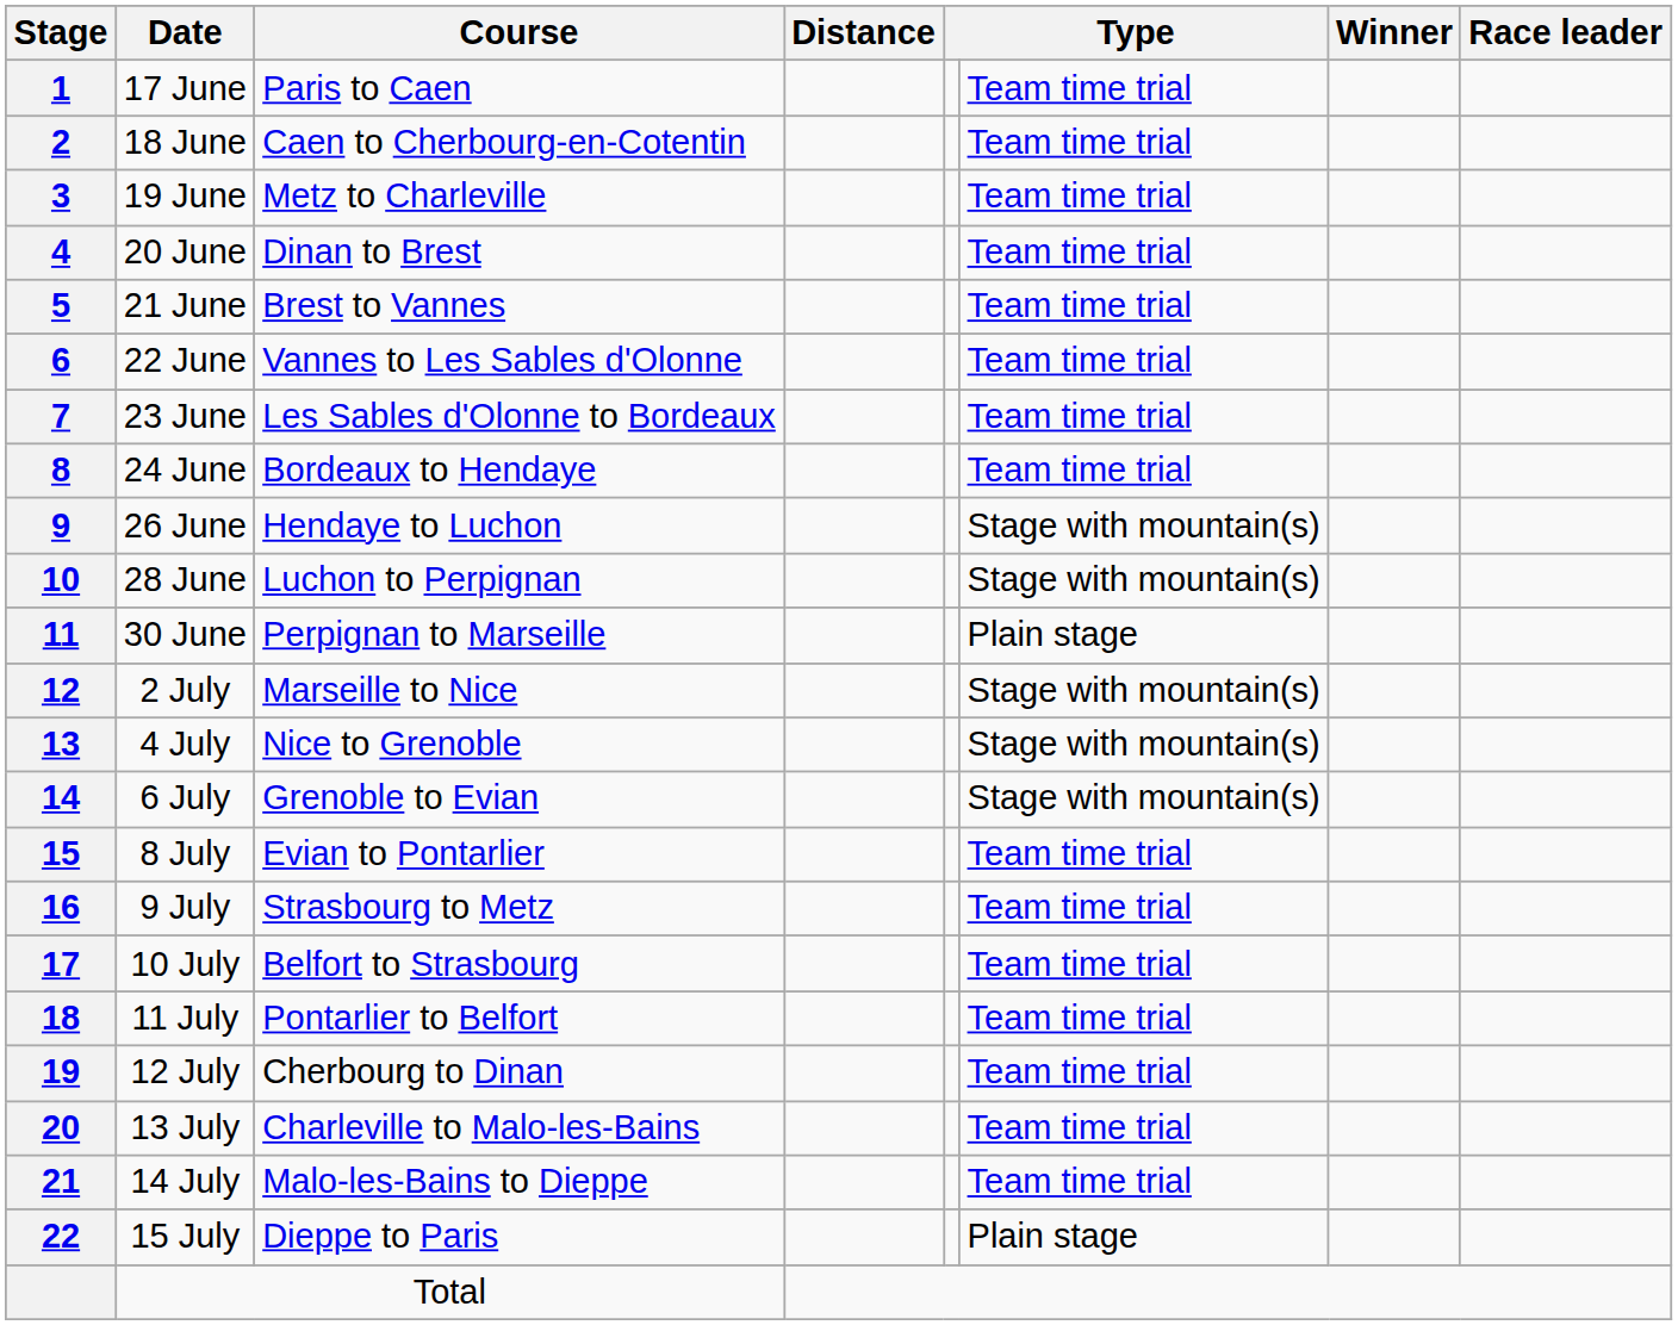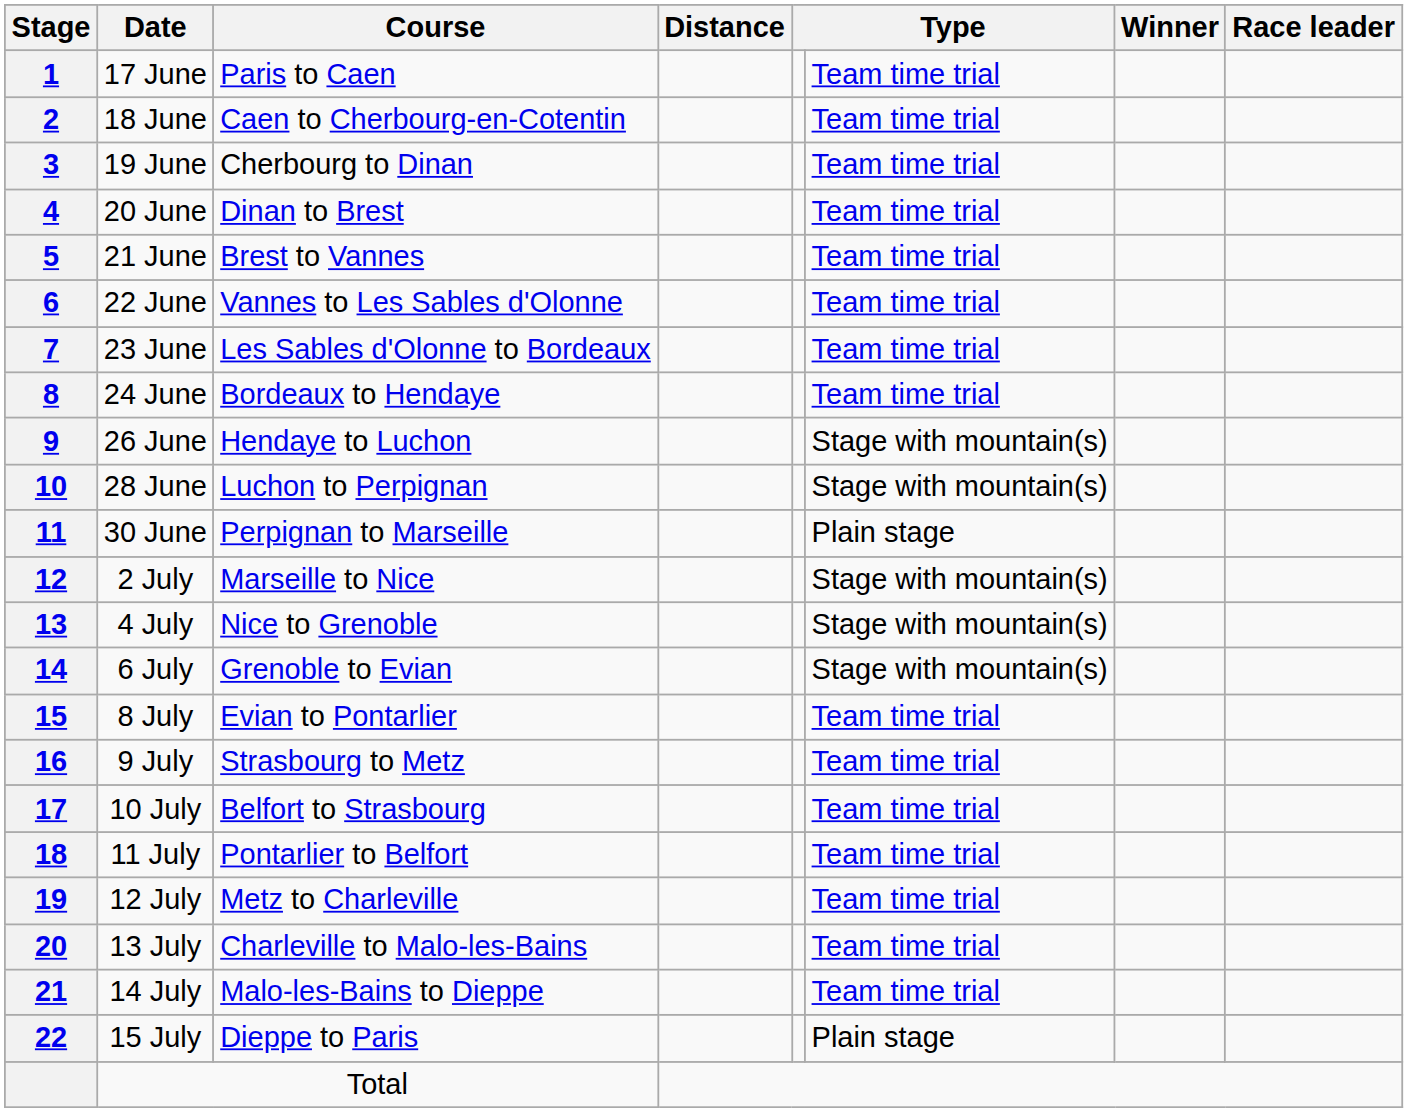 <table class="wikitable">
 <tr>
 <th scope="col">Stage</th>
 <th scope="col">Date</th>
 <th scope="col">Course</th>
 <th scope="col">Distance</th>
 <th scope="col" colspan="2">Type</th>
 <th scope="col">Winner</th>
 <th scope="col">Race leader</th>
 </tr>
 <tr>
 <th scope="row"><a href='#'>1</a></th>
 <td style="text-align:center;">17 June</td>
 <td><a href='#'>Paris</a> to <a href='#'>Caen</a></td>
 <td style="text-align:center;"></td>
 <td></td>
 <td><a href='#'>Team time trial</a></td>
 <td></td>
 <td></td>
 </tr>
 <tr>
 <th scope="row"><a href='#'>2</a></th>
 <td style="text-align:center;">18 June</td>
 <td><a href='#'>Caen</a> to <a href='#'>Cherbourg-en-Cotentin</a></td>
 <td style="text-align:center;"></td>
 <td></td>
 <td><a href='#'>Team time trial</a></td>
 <td></td>
 <td></td>
 </tr>
 <tr>
 <th scope="row"><a href='#'>3</a></th>
 <td style="text-align:center;">19 June</td>
-<td><a href='#'>Metz</a> to <a href='#'>Charleville</a></td>
+<td>Cherbourg to <a href='#'>Dinan</a></td>
 <td style="text-align:center;"></td>
 <td></td>
 <td><a href='#'>Team time trial</a></td>
 <td></td>
 <td></td>
 </tr>
 <tr>
 <th scope="row"><a href='#'>4</a></th>
 <td style="text-align:center;">20 June</td>
 <td><a href='#'>Dinan</a> to <a href='#'>Brest</a></td>
 <td style="text-align:center;"></td>
 <td></td>
 <td><a href='#'>Team time trial</a></td>
 <td></td>
 <td></td>
 </tr>
 <tr>
 <th scope="row"><a href='#'>5</a></th>
 <td style="text-align:center;">21 June</td>
 <td><a href='#'>Brest</a> to <a href='#'>Vannes</a></td>
 <td style="text-align:center;"></td>
 <td></td>
 <td><a href='#'>Team time trial</a></td>
 <td></td>
 <td></td>
 </tr>
 <tr>
 <th scope="row"><a href='#'>6</a></th>
 <td style="text-align:center;">22 June</td>
 <td><a href='#'>Vannes</a> to <a href='#'>Les Sables d'Olonne</a></td>
 <td style="text-align:center;"></td>
 <td></td>
 <td><a href='#'>Team time trial</a></td>
 <td></td>
 <td></td>
 </tr>
 <tr>
 <th scope="row"><a href='#'>7</a></th>
 <td style="text-align:center;">23 June</td>
 <td><a href='#'>Les Sables d'Olonne</a> to <a href='#'>Bordeaux</a></td>
 <td style="text-align:center;"></td>
 <td></td>
 <td><a href='#'>Team time trial</a></td>
 <td></td>
 <td></td>
 </tr>
 <tr>
 <th scope="row"><a href='#'>8</a></th>
 <td style="text-align:center;">24 June</td>
 <td><a href='#'>Bordeaux</a> to <a href='#'>Hendaye</a></td>
 <td style="text-align:center;"></td>
 <td></td>
 <td><a href='#'>Team time trial</a></td>
 <td></td>
 <td></td>
 </tr>
 <tr>
 <th scope="row"><a href='#'>9</a></th>
 <td style="text-align:center;">26 June</td>
 <td><a href='#'>Hendaye</a> to <a href='#'>Luchon</a></td>
 <td style="text-align:center;"></td>
 <td></td>
 <td>Stage with mountain(s)</td>
 <td></td>
 <td></td>
 </tr>
 <tr>
 <th scope="row"><a href='#'>10</a></th>
 <td style="text-align:center;">28 June</td>
 <td><a href='#'>Luchon</a> to <a href='#'>Perpignan</a></td>
 <td style="text-align:center;"></td>
 <td></td>
 <td>Stage with mountain(s)</td>
 <td></td>
 <td></td>
 </tr>
 <tr>
 <th scope="row"><a href='#'>11</a></th>
 <td style="text-align:center;">30 June</td>
 <td><a href='#'>Perpignan</a> to <a href='#'>Marseille</a></td>
 <td style="text-align:center;"></td>
 <td></td>
 <td>Plain stage</td>
 <td></td>
 <td></td>
 </tr>
 <tr>
 <th scope="row"><a href='#'>12</a></th>
 <td style="text-align:center;">2 July</td>
 <td><a href='#'>Marseille</a> to <a href='#'>Nice</a></td>
 <td style="text-align:center;"></td>
 <td></td>
 <td>Stage with mountain(s)</td>
 <td></td>
 <td></td>
 </tr>
 <tr>
 <th scope="row"><a href='#'>13</a></th>
 <td style="text-align:center;">4 July</td>
 <td><a href='#'>Nice</a> to <a href='#'>Grenoble</a></td>
 <td style="text-align:center;"></td>
 <td></td>
 <td>Stage with mountain(s)</td>
 <td></td>
 <td></td>
 </tr>
 <tr>
 <th scope="row"><a href='#'>14</a></th>
 <td style="text-align:center;">6 July</td>
 <td><a href='#'>Grenoble</a> to <a href='#'>Evian</a></td>
 <td style="text-align:center;"></td>
 <td></td>
 <td>Stage with mountain(s)</td>
 <td></td>
 <td></td>
 </tr>
 <tr>
 <th scope="row"><a href='#'>15</a></th>
 <td style="text-align:center;">8 July</td>
 <td><a href='#'>Evian</a> to <a href='#'>Pontarlier</a></td>
 <td style="text-align:center;"></td>
 <td></td>
 <td><a href='#'>Team time trial</a></td>
 <td></td>
 <td></td>
 </tr>
 <tr>
 <th scope="row"><a href='#'>16</a></th>
 <td style="text-align:center;">9 July</td>
 <td><a href='#'>Strasbourg</a> to <a href='#'>Metz</a></td>
 <td style="text-align:center;"></td>
 <td></td>
 <td><a href='#'>Team time trial</a></td>
 <td></td>
 <td></td>
 </tr>
 <tr>
 <th scope="row"><a href='#'>17</a></th>
 <td style="text-align:center;">10 July</td>
 <td><a href='#'>Belfort</a> to <a href='#'>Strasbourg</a></td>
 <td style="text-align:center;"></td>
 <td></td>
 <td><a href='#'>Team time trial</a></td>
 <td></td>
 <td></td>
 </tr>
 <tr>
 <th scope="row"><a href='#'>18</a></th>
 <td style="text-align:center;">11 July</td>
 <td><a href='#'>Pontarlier</a> to <a href='#'>Belfort</a></td>
 <td style="text-align:center;"></td>
 <td></td>
 <td><a href='#'>Team time trial</a></td>
 <td></td>
 <td></td>
 </tr>
 <tr>
 <th scope="row"><a href='#'>19</a></th>
 <td style="text-align:center;">12 July</td>
-<td>Cherbourg to <a href='#'>Dinan</a></td>
+<td><a href='#'>Metz</a> to <a href='#'>Charleville</a></td>
 <td style="text-align:center;"></td>
 <td></td>
 <td><a href='#'>Team time trial</a></td>
 <td></td>
 <td></td>
 </tr>
 <tr>
 <th scope="row"><a href='#'>20</a></th>
 <td style="text-align:center;">13 July</td>
 <td><a href='#'>Charleville</a> to <a href='#'>Malo-les-Bains</a></td>
 <td style="text-align:center;"></td>
 <td></td>
 <td><a href='#'>Team time trial</a></td>
 <td></td>
 <td></td>
 </tr>
 <tr>
 <th scope="row"><a href='#'>21</a></th>
 <td style="text-align:center;">14 July</td>
 <td><a href='#'>Malo-les-Bains</a> to <a href='#'>Dieppe</a></td>
 <td style="text-align:center;"></td>
 <td></td>
 <td><a href='#'>Team time trial</a></td>
 <td></td>
 <td></td>
 </tr>
 <tr>
 <th scope="row"><a href='#'>22</a></th>
 <td style="text-align:center;">15 July</td>
 <td><a href='#'>Dieppe</a> to <a href='#'>Paris</a></td>
 <td style="text-align:center;"></td>
 <td></td>
 <td>Plain stage</td>
 <td></td>
 <td></td>
 </tr>
 <tr>
 <th scope="row"></th>
 <td colspan="2" style="text-align:center">Total</td>
 <td colspan="5" style="text-align:center"></td>
 </tr>
 </table>
